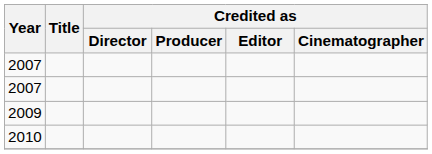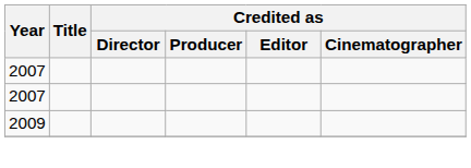 <table class="wikitable sortable">
 <tr>
 <th rowspan=2 width="33">Year</th>
 <th rowspan=2>Title</th>
 <th colspan=4>Credited as</th>
 </tr>
 <tr>
 <th width=65>Director</th>
 <th width=65>Producer</th>
 <th width=65>Editor</th>
 <th width=65>Cinematographer</th>
 </tr>
 <tr>
 <td align="center">2007</td>
 <td align="left"> </td>
 <td></td>
 <td></td>
 <td></td>
 <td></td>
 </tr>
 <tr>
 <td align="center">2007</td>
 <td align="left"></td>
 <td></td>
 <td></td>
 <td></td>
 <td></td>
 </tr>
 <tr>
 <td align="center">2009</td>
 <td align="left"></td>
 <td></td>
 <td></td>
 <td></td>
 <td></td>
 </tr>
 <tr>
-<td align="center">2010</td>
-<td align="left"></td>
-<td></td>
-<td></td>
-<td></td>
-<td></td>
-</tr>
-<tr>
 </tr>
 </table>
